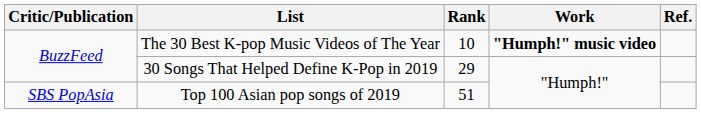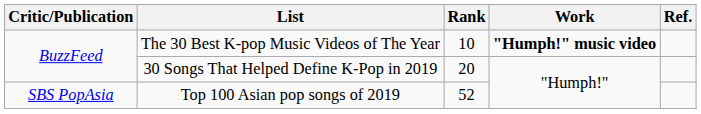 <table class="sortable wikitable">
 <tr>
 <th>Critic/Publication</th>
 <th>List</th>
 <th>Rank</th>
 <th>Work</th>
 <th>Ref.</th>
 </tr>
 <tr>
 <td rowspan="2" align="center"><em><a href='#'>BuzzFeed</a></em></td>
 <td align="center">The 30 Best K-pop Music Videos of The Year</td>
 <td align="center">10</td>
 <td align="center"><strong>"Humph!" music video</strong></td>
 <td></td>
 </tr>
 <tr>
 <td align="center">30 Songs That Helped Define K-Pop in 2019</td>
-<td align="center">29</td>
+<td align="center">20</td>
 <td rowspan="2" align="center">"Humph!"</td>
 <td></td>
 </tr>
 <tr>
 <td align="center"><em><a href='#'>SBS PopAsia</a></em></td>
 <td align="center">Top 100 Asian pop songs of 2019</td>
-<td align="center">51</td>
+<td align="center">52</td>
 <td></td>
 </tr>
 </table>
